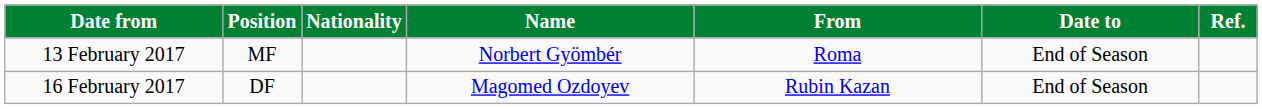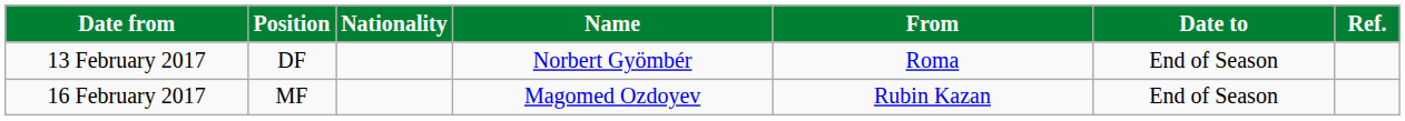 <table class="wikitable" style="text-align:center; font-size:90%; ">
 <tr>
 <th style="background:#008033; color:white; width:150px;">Date from</th>
 <th style="background:#008033; color:white; width:50px;">Position</th>
 <th style="background:#008033; color:white; width:50px;">Nationality</th>
 <th style="background:#008033; color:white; width:200px;">Name</th>
 <th style="background:#008033; color:white; width:200px;">From</th>
 <th style="background:#008033; color:white; width:150px;">Date to</th>
 <th style="background:#008033; color:white; width:35px;">Ref.</th>
 </tr>
 <tr>
 <td>13 February 2017</td>
-<td>MF</td>
+<td>DF</td>
 <td></td>
 <td><a href='#'>Norbert Gyömbér</a></td>
 <td><a href='#'>Roma</a></td>
 <td>End of Season</td>
 <td></td>
 </tr>
 <tr>
 <td>16 February 2017</td>
-<td>DF</td>
+<td>MF</td>
 <td></td>
 <td><a href='#'>Magomed Ozdoyev</a></td>
 <td><a href='#'>Rubin Kazan</a></td>
 <td>End of Season</td>
 <td></td>
 </tr>
 </table>
